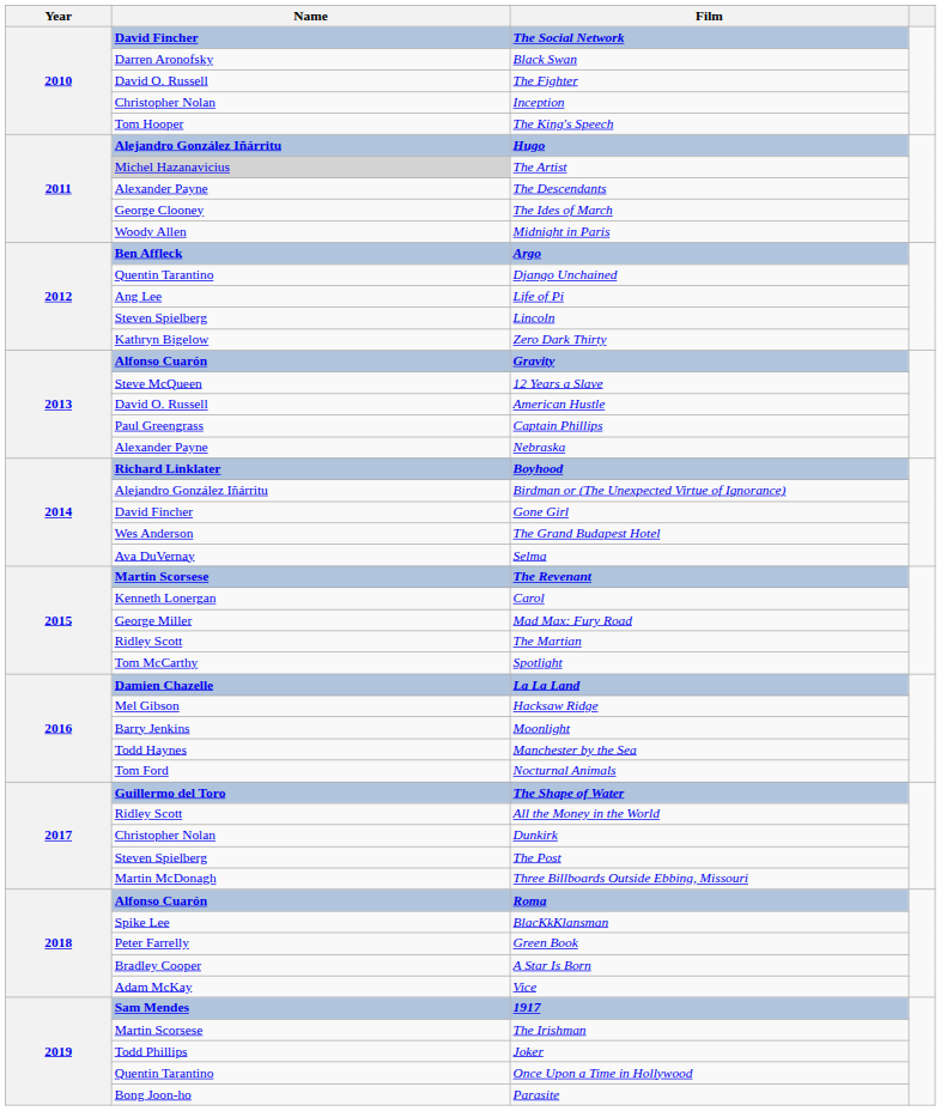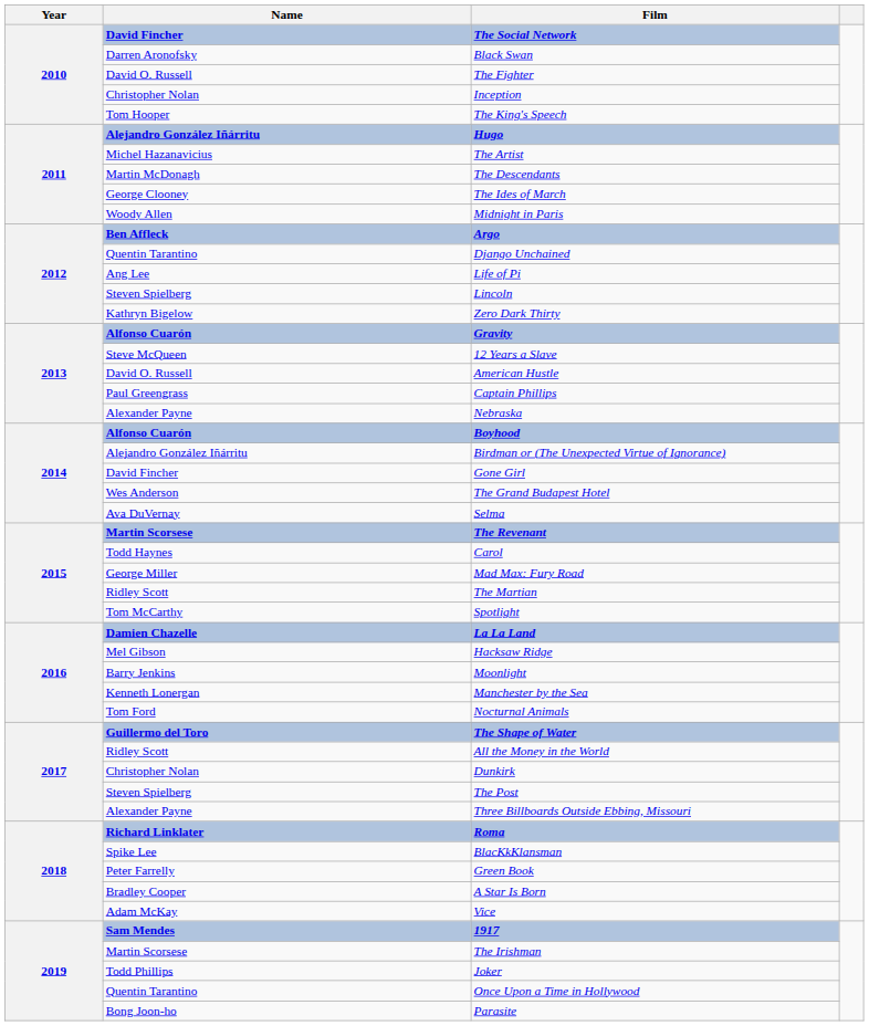 <table class="wikitable sortable">
 <tr>
 <th scope="col" style="width:8%;">Year</th>
 <th scope="col" style="width:30%;">Name</th>
 <th scope="col" style="width:30%;">Film</th>
 <th scope="col" style="width:2%;" class="unsortable"></th>
 </tr>
 <tr>
 <th rowspan="5" style="text-align:center;"><a href='#'>2010</a></th>
 <td style="background:#B0C4DE;"><strong><a href='#'>David Fincher</a></strong></td>
 <td style="background:#B0C4DE;"><strong><em><a href='#'>The Social Network</a></em></strong></td>
 <td rowspan=5></td>
 </tr>
 <tr>
 <td><a href='#'>Darren Aronofsky</a></td>
 <td><em><a href='#'>Black Swan</a></em></td>
 </tr>
 <tr>
 <td><a href='#'>David O. Russell</a></td>
 <td><em><a href='#'>The Fighter</a></em></td>
 </tr>
 <tr>
 <td><a href='#'>Christopher Nolan</a></td>
 <td><em><a href='#'>Inception</a></em></td>
 </tr>
 <tr>
 <td><a href='#'>Tom Hooper</a></td>
 <td><em><a href='#'>The King's Speech</a></em></td>
 </tr>
 <tr>
 <th rowspan="5" style="text-align:center;"><a href='#'>2011</a></th>
 <td style="background:#B0C4DE;"><strong><a href='#'>Alejandro González Iñárritu</a></strong></td>
 <td style="background:#B0C4DE;"><strong><em><a href='#'>Hugo</a></em></strong></td>
 <td rowspan=5></td>
 </tr>
 <tr>
-<td style="background: lightgrey;"><a href='#'>Michel Hazanavicius</a></td>
+<td><a href='#'>Michel Hazanavicius</a></td>
 <td><em><a href='#'>The Artist</a></em></td>
 </tr>
 <tr>
-<td><a href='#'>Alexander Payne</a></td>
+<td><a href='#'>Martin McDonagh</a></td>
 <td><em><a href='#'>The Descendants</a></em></td>
 </tr>
 <tr>
 <td><a href='#'>George Clooney</a></td>
 <td><em><a href='#'>The Ides of March</a></em></td>
 </tr>
 <tr>
 <td><a href='#'>Woody Allen</a></td>
 <td><em><a href='#'>Midnight in Paris</a></em></td>
 </tr>
 <tr>
 <th rowspan="5" style="text-align:center;"><a href='#'>2012</a></th>
 <td style="background:#B0C4DE;"><strong><a href='#'>Ben Affleck</a></strong></td>
 <td style="background:#B0C4DE;"><strong><em><a href='#'>Argo</a></em></strong></td>
 <td rowspan=5></td>
 </tr>
 <tr>
 <td><a href='#'>Quentin Tarantino</a></td>
 <td><em><a href='#'>Django Unchained</a></em></td>
 </tr>
 <tr>
 <td><a href='#'>Ang Lee</a></td>
 <td><em><a href='#'>Life of Pi</a></em></td>
 </tr>
 <tr>
 <td><a href='#'>Steven Spielberg</a></td>
 <td><em><a href='#'>Lincoln</a></em></td>
 </tr>
 <tr>
 <td><a href='#'>Kathryn Bigelow</a></td>
 <td><em><a href='#'>Zero Dark Thirty</a></em></td>
 </tr>
 <tr>
 <th rowspan="5" style="text-align:center;"><a href='#'>2013</a></th>
 <td style="background:#B0C4DE;"><strong><a href='#'>Alfonso Cuarón</a></strong></td>
 <td style="background:#B0C4DE;"><strong><em><a href='#'>Gravity</a></em></strong></td>
 <td rowspan=5></td>
 </tr>
 <tr>
 <td><a href='#'>Steve McQueen</a></td>
 <td><em><a href='#'>12 Years a Slave</a></em></td>
 </tr>
 <tr>
 <td><a href='#'>David O. Russell</a></td>
 <td><em><a href='#'>American Hustle</a></em></td>
 </tr>
 <tr>
 <td><a href='#'>Paul Greengrass</a></td>
 <td><em><a href='#'>Captain Phillips</a></em></td>
 </tr>
 <tr>
 <td><a href='#'>Alexander Payne</a></td>
 <td><em><a href='#'>Nebraska</a></em></td>
 </tr>
 <tr>
 <th rowspan="5" style="text-align:center;"><a href='#'>2014</a></th>
-<td style="background:#B0C4DE;"><strong><a href='#'>Richard Linklater</a></strong></td>
+<td style="background:#B0C4DE;"><strong><a href='#'>Alfonso Cuarón</a></strong></td>
 <td style="background:#B0C4DE;"><strong><em><a href='#'>Boyhood</a></em></strong></td>
 <td rowspan=5></td>
 </tr>
 <tr>
 <td><a href='#'>Alejandro González Iñárritu</a></td>
 <td><em><a href='#'>Birdman or (The Unexpected Virtue of Ignorance)</a></em></td>
 </tr>
 <tr>
 <td><a href='#'>David Fincher</a></td>
 <td><em><a href='#'>Gone Girl</a></em></td>
 </tr>
 <tr>
 <td><a href='#'>Wes Anderson</a></td>
 <td><em><a href='#'>The Grand Budapest Hotel</a></em></td>
 </tr>
 <tr>
 <td><a href='#'>Ava DuVernay</a></td>
 <td><em><a href='#'>Selma</a></em></td>
 </tr>
 <tr>
 <th rowspan="5" style="text-align:center;"><a href='#'>2015</a></th>
 <td style="background:#B0C4DE;"><strong><a href='#'>Martin Scorsese</a></strong></td>
 <td style="background:#B0C4DE;"><strong><em><a href='#'>The Revenant</a></em></strong></td>
 <td rowspan=5></td>
 </tr>
 <tr>
-<td><a href='#'>Kenneth Lonergan</a></td>
+<td><a href='#'>Todd Haynes</a></td>
 <td><em><a href='#'>Carol</a></em></td>
 </tr>
 <tr>
 <td><a href='#'>George Miller</a></td>
 <td><em><a href='#'>Mad Max: Fury Road</a></em></td>
 </tr>
 <tr>
 <td><a href='#'>Ridley Scott</a></td>
 <td><em><a href='#'>The Martian</a></em></td>
 </tr>
 <tr>
 <td><a href='#'>Tom McCarthy</a></td>
 <td><em><a href='#'>Spotlight</a></em></td>
 </tr>
 <tr>
 <th rowspan="5" style="text-align:center;"><a href='#'>2016</a></th>
 <td style="background:#B0C4DE;"><strong><a href='#'>Damien Chazelle</a></strong></td>
 <td style="background:#B0C4DE;"><strong><em><a href='#'>La La Land</a></em></strong></td>
 <td rowspan=5></td>
 </tr>
 <tr>
 <td><a href='#'>Mel Gibson</a></td>
 <td><em><a href='#'>Hacksaw Ridge</a></em></td>
 </tr>
 <tr>
 <td><a href='#'>Barry Jenkins</a></td>
 <td><em><a href='#'>Moonlight</a></em></td>
 </tr>
 <tr>
-<td><a href='#'>Todd Haynes</a></td>
+<td><a href='#'>Kenneth Lonergan</a></td>
 <td><em><a href='#'>Manchester by the Sea</a></em></td>
 </tr>
 <tr>
 <td><a href='#'>Tom Ford</a></td>
 <td><em><a href='#'>Nocturnal Animals</a></em></td>
 </tr>
 <tr>
 <th rowspan="5" style="text-align:center;"><a href='#'>2017</a></th>
 <td style="background:#B0C4DE;"><strong><a href='#'>Guillermo del Toro</a></strong></td>
 <td style="background:#B0C4DE;"><strong><em><a href='#'>The Shape of Water</a></em></strong></td>
 <td rowspan=5></td>
 </tr>
 <tr>
 <td><a href='#'>Ridley Scott</a></td>
 <td><em><a href='#'>All the Money in the World</a></em></td>
 </tr>
 <tr>
 <td><a href='#'>Christopher Nolan</a></td>
 <td><em><a href='#'>Dunkirk</a></em></td>
 </tr>
 <tr>
 <td><a href='#'>Steven Spielberg</a></td>
 <td><em><a href='#'>The Post</a></em></td>
 </tr>
 <tr>
-<td><a href='#'>Martin McDonagh</a></td>
+<td><a href='#'>Alexander Payne</a></td>
 <td><em><a href='#'>Three Billboards Outside Ebbing, Missouri</a></em></td>
 </tr>
 <tr>
 <th rowspan="5" style="text-align:center;"><a href='#'>2018</a></th>
-<td style="background:#B0C4DE;"><strong><a href='#'>Alfonso Cuarón</a></strong></td>
+<td style="background:#B0C4DE;"><strong><a href='#'>Richard Linklater</a></strong></td>
 <td style="background:#B0C4DE;"><strong><em><a href='#'>Roma</a></em></strong></td>
 <td rowspan=5></td>
 </tr>
 <tr>
 <td><a href='#'>Spike Lee</a></td>
 <td><em><a href='#'>BlacKkKlansman</a></em></td>
 </tr>
 <tr>
 <td><a href='#'>Peter Farrelly</a></td>
 <td><em><a href='#'>Green Book</a></em></td>
 </tr>
 <tr>
 <td><a href='#'>Bradley Cooper</a></td>
 <td><em><a href='#'>A Star Is Born</a></em></td>
 </tr>
 <tr>
 <td><a href='#'>Adam McKay</a></td>
 <td><em><a href='#'>Vice</a></em></td>
 </tr>
 <tr>
 <th rowspan="5" style="text-align:center;"><a href='#'>2019</a></th>
 <td style="background:#B0C4DE;"><strong><a href='#'>Sam Mendes</a></strong></td>
 <td style="background:#B0C4DE;"><strong><em><a href='#'>1917</a></em></strong></td>
 <td rowspan=5></td>
 </tr>
 <tr>
 <td><a href='#'>Martin Scorsese</a></td>
 <td><em><a href='#'>The Irishman</a></em></td>
 </tr>
 <tr>
 <td><a href='#'>Todd Phillips</a></td>
 <td><em><a href='#'>Joker</a></em></td>
 </tr>
 <tr>
 <td><a href='#'>Quentin Tarantino</a></td>
 <td><em><a href='#'>Once Upon a Time in Hollywood</a></em></td>
 </tr>
 <tr>
 <td><a href='#'>Bong Joon-ho</a></td>
 <td><em><a href='#'>Parasite</a></em></td>
 </tr>
 </table>
